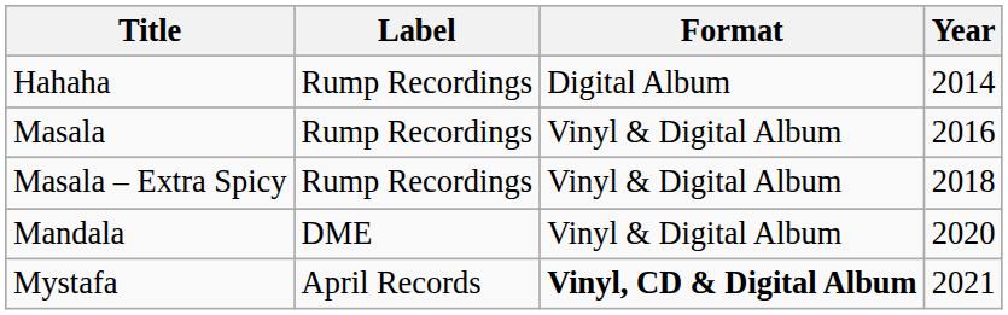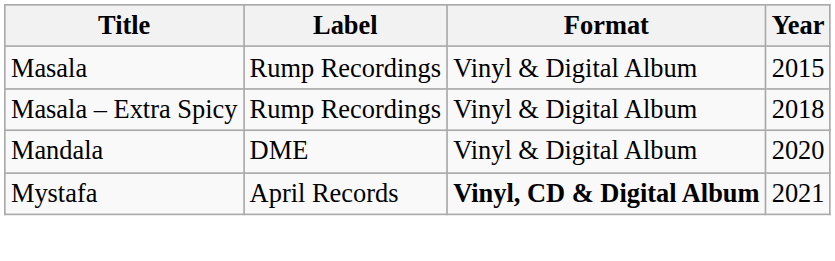 <table class="wikitable">
 <tr>
 <th>Title</th>
 <th>Label</th>
 <th>Format</th>
 <th>Year</th>
 </tr>
 <tr>
-<td>Hahaha</td>
-<td>Rump Recordings</td>
-<td>Digital Album</td>
-<td>2014</td>
-</tr>
-<tr>
 <td>Masala</td>
 <td>Rump Recordings</td>
 <td>Vinyl & Digital Album</td>
-<td>2016</td>
+<td>2015</td>
 </tr>
 <tr>
 <td>Masala – Extra Spicy</td>
 <td>Rump Recordings</td>
 <td>Vinyl & Digital Album</td>
 <td>2018</td>
 </tr>
 <tr>
 <td>Mandala</td>
 <td>DME</td>
 <td>Vinyl & Digital Album</td>
 <td>2020</td>
 </tr>
 <tr>
 <td>Mystafa</td>
 <td>April Records</td>
 <td><strong>Vinyl, CD & Digital Album</strong></td>
 <td>2021</td>
 </tr>
 </table>
